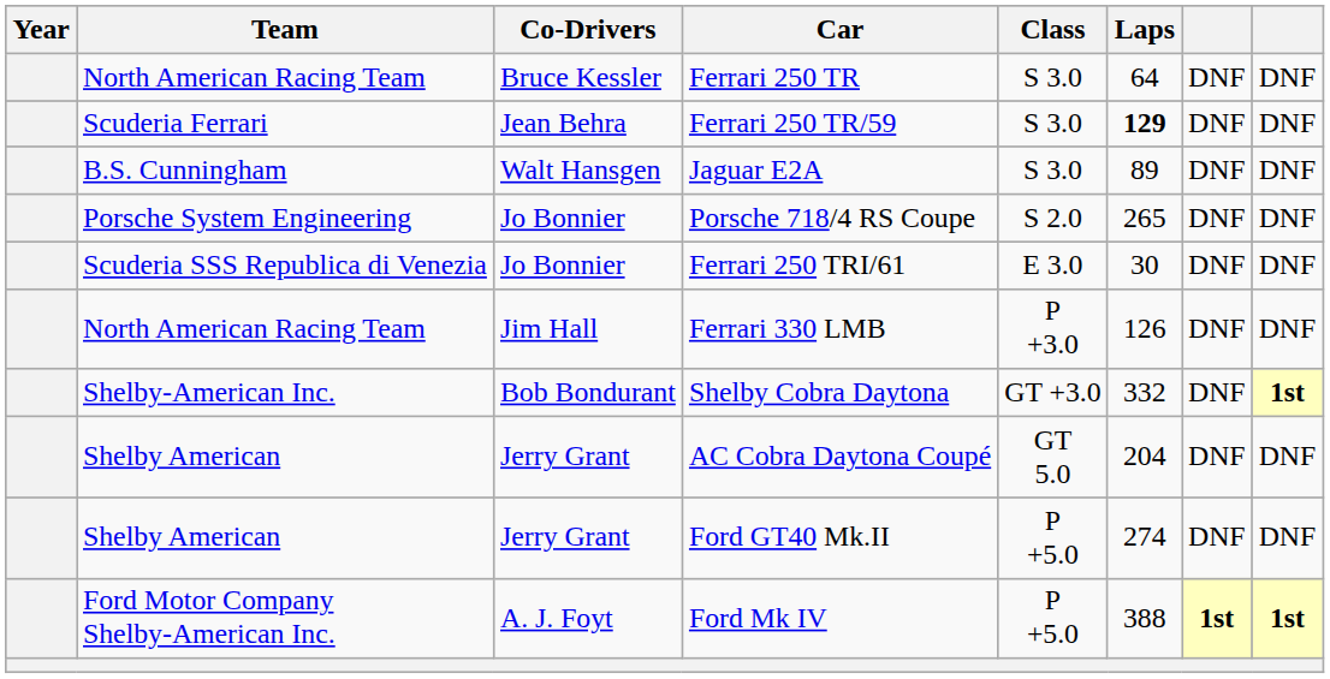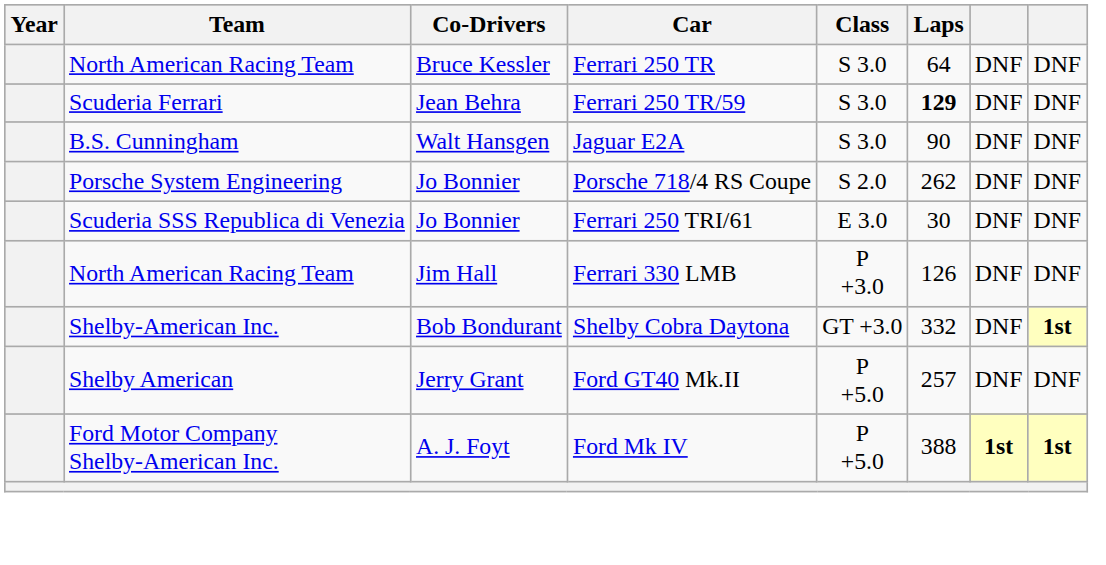 <table class="wikitable" style="text-align:center; font-size:90%">
 <tr>
 <th>Year</th>
 <th>Team</th>
 <th>Co-Drivers</th>
 <th>Car</th>
 <th>Class</th>
 <th>Laps</th>
 <th></th>
 <th></th>
 </tr>
 <tr>
 <th></th>
 <td align="left"> <a href='#'>North American Racing Team</a></td>
 <td align="left"> <a href='#'>Bruce Kessler</a></td>
 <td align="left"><a href='#'>Ferrari 250 TR</a></td>
 <td>S 3.0</td>
 <td>64</td>
 <td>DNF</td>
 <td>DNF</td>
 </tr>
 <tr>
 <th></th>
 <td align="left"> <a href='#'>Scuderia Ferrari</a></td>
 <td align="left"> <a href='#'>Jean Behra</a></td>
 <td align="left"><a href='#'>Ferrari 250 TR/59</a></td>
 <td>S 3.0</td>
 <td><strong>129</strong></td>
 <td>DNF</td>
 <td>DNF</td>
 </tr>
 <tr>
 <th></th>
 <td align="left"> <a href='#'>B.S. Cunningham</a></td>
 <td align="left"> <a href='#'>Walt Hansgen</a></td>
 <td align="left"><a href='#'>Jaguar E2A</a></td>
 <td>S 3.0</td>
-<td>89</td>
+<td>90</td>
 <td>DNF</td>
 <td>DNF</td>
 </tr>
 <tr>
 <th></th>
 <td align="left"> <a href='#'>Porsche System Engineering</a></td>
 <td align="left"> <a href='#'>Jo Bonnier</a></td>
 <td align="left"><a href='#'>Porsche 718</a>/4 RS Coupe</td>
 <td>S 2.0</td>
-<td>265</td>
+<td>262</td>
 <td>DNF</td>
 <td>DNF</td>
 </tr>
 <tr>
 <th></th>
 <td align="left"> <a href='#'>Scuderia SSS Republica di Venezia</a></td>
 <td align="left"> <a href='#'>Jo Bonnier</a></td>
 <td align="left"><a href='#'>Ferrari 250</a> TRI/61</td>
 <td>E 3.0</td>
 <td>30</td>
 <td>DNF</td>
 <td>DNF</td>
 </tr>
 <tr>
 <th></th>
 <td align="left"> <a href='#'>North American Racing Team</a></td>
 <td align="left"> <a href='#'>Jim Hall</a></td>
 <td align="left"><a href='#'>Ferrari 330</a> LMB</td>
 <td>P<br>+3.0</td>
 <td>126</td>
 <td>DNF</td>
 <td>DNF</td>
 </tr>
 <tr>
 <th></th>
 <td align="left"> <a href='#'>Shelby-American Inc.</a></td>
 <td align="left"> <a href='#'>Bob Bondurant</a></td>
 <td align="left"><a href='#'>Shelby Cobra Daytona</a></td>
 <td>GT +3.0</td>
 <td>332</td>
 <td>DNF</td>
 <td style="background:#FFFFBF;"><strong>1st</strong></td>
 </tr>
 <tr>
 <th></th>
 <td align="left"> <a href='#'>Shelby American</a></td>
 <td align="left"> <a href='#'>Jerry Grant</a></td>
-<td align="left"><a href='#'>AC Cobra Daytona Coupé</a></td>
-<td>GT<br>5.0</td>
-<td>204</td>
-<td>DNF</td>
-<td>DNF</td>
-</tr>
-<tr>
-<th></th>
-<td align="left"> <a href='#'>Shelby American</a></td>
-<td align="left"> <a href='#'>Jerry Grant</a></td>
 <td align="left"><a href='#'>Ford GT40</a> Mk.II</td>
 <td>P<br>+5.0</td>
-<td>274</td>
+<td>257</td>
 <td>DNF</td>
 <td>DNF</td>
 </tr>
 <tr>
 <th></th>
 <td align="left"> <a href='#'>Ford Motor Company</a><br> <a href='#'>Shelby-American Inc.</a></td>
 <td align="left"> <a href='#'>A. J. Foyt</a></td>
 <td align="left"><a href='#'>Ford Mk IV</a></td>
 <td>P<br>+5.0</td>
 <td>388</td>
 <td style="background:#FFFFBF;"><strong>1st</strong></td>
 <td style="background:#FFFFBF;"><strong>1st</strong></td>
 </tr>
 <tr>
 <th colspan="8"></th>
 </tr>
 </table>
